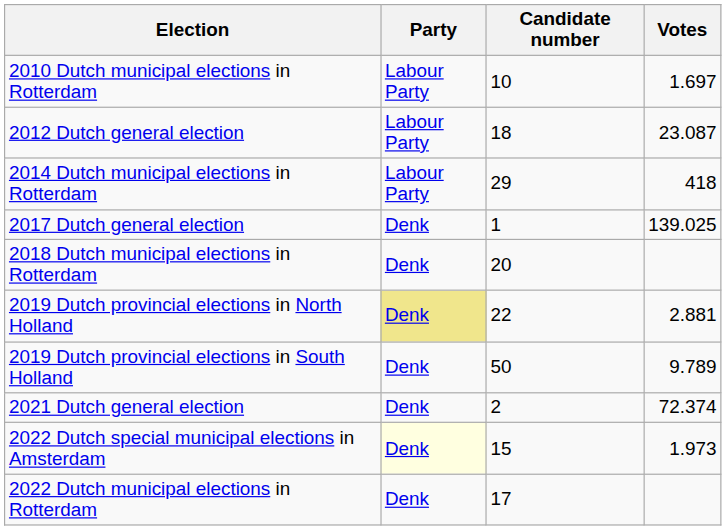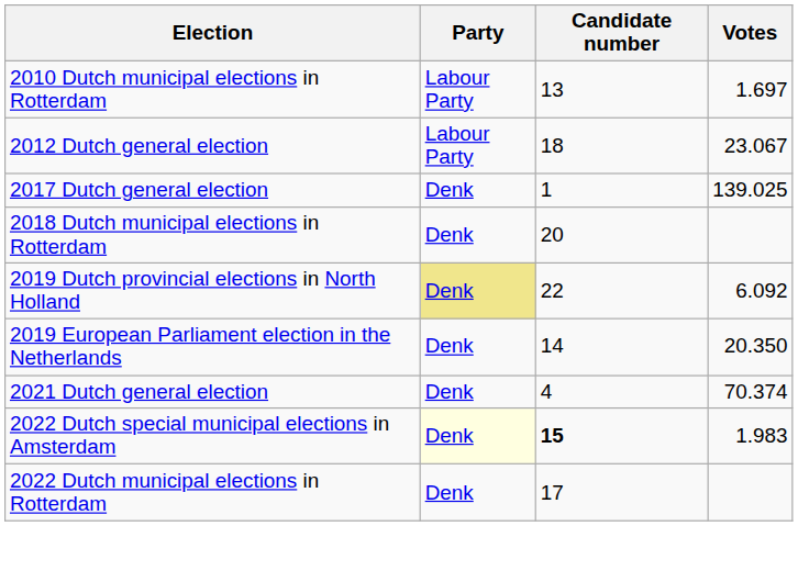 <table class="wikitable sortable">
 <tr>
 <th>Election</th>
 <th>Party</th>
 <th>Candidate number</th>
 <th>Votes</th>
 </tr>
 <tr>
 <td><a href='#'>2010 Dutch municipal elections</a> in <a href='#'>Rotterdam</a></td>
 <td><a href='#'>Labour Party</a></td>
-<td>10</td>
+<td>13</td>
 <td style=text-align:right>1.697</td>
 </tr>
 <tr>
 <td><a href='#'>2012 Dutch general election</a></td>
 <td><a href='#'>Labour Party</a></td>
 <td>18</td>
-<td style=text-align:right>23.087</td>
-</tr>
-<tr>
-<td><a href='#'>2014 Dutch municipal elections</a> in <a href='#'>Rotterdam</a></td>
-<td><a href='#'>Labour Party</a></td>
-<td>29</td>
-<td style=text-align:right>418</td>
+<td style=text-align:right>23.067</td>
 </tr>
 <tr>
 <td><a href='#'>2017 Dutch general election</a></td>
 <td><a href='#'>Denk</a></td>
 <td>1</td>
 <td style=text-align:right>139.025</td>
 </tr>
 <tr>
 <td><a href='#'>2018 Dutch municipal elections</a> in <a href='#'>Rotterdam</a></td>
 <td><a href='#'>Denk</a></td>
 <td>20</td>
 <td></td>
 </tr>
 <tr>
 <td><a href='#'>2019 Dutch provincial elections</a> in <a href='#'>North Holland</a></td>
 <td style="background: khaki;"><a href='#'>Denk</a></td>
 <td>22</td>
-<td style=text-align:right>2.881</td>
+<td style=text-align:right>6.092</td>
 </tr>
 <tr>
-<td><a href='#'>2019 Dutch provincial elections</a> in <a href='#'>South Holland</a></td>
+<td><a href='#'>2019 European Parliament election in the Netherlands</a></td>
 <td><a href='#'>Denk</a></td>
-<td>50</td>
-<td style=text-align:right>9.789</td>
+<td>14</td>
+<td style=text-align:right>20.350</td>
 </tr>
 <tr>
 <td><a href='#'>2021 Dutch general election</a></td>
 <td><a href='#'>Denk</a></td>
-<td>2</td>
-<td style=text-align:right>72.374</td>
+<td>4</td>
+<td style=text-align:right>70.374</td>
 </tr>
 <tr>
 <td><a href='#'>2022 Dutch special municipal elections</a> in <a href='#'>Amsterdam</a></td>
 <td style="background: lightyellow;"><a href='#'>Denk</a></td>
-<td>15</td>
-<td style=text-align:right>1.973</td>
+<td><strong>15</strong></td>
+<td style=text-align:right>1.983</td>
 </tr>
 <tr>
 <td><a href='#'>2022 Dutch municipal elections</a> in <a href='#'>Rotterdam</a></td>
 <td><a href='#'>Denk</a></td>
 <td>17</td>
 <td></td>
 </tr>
 </table>
